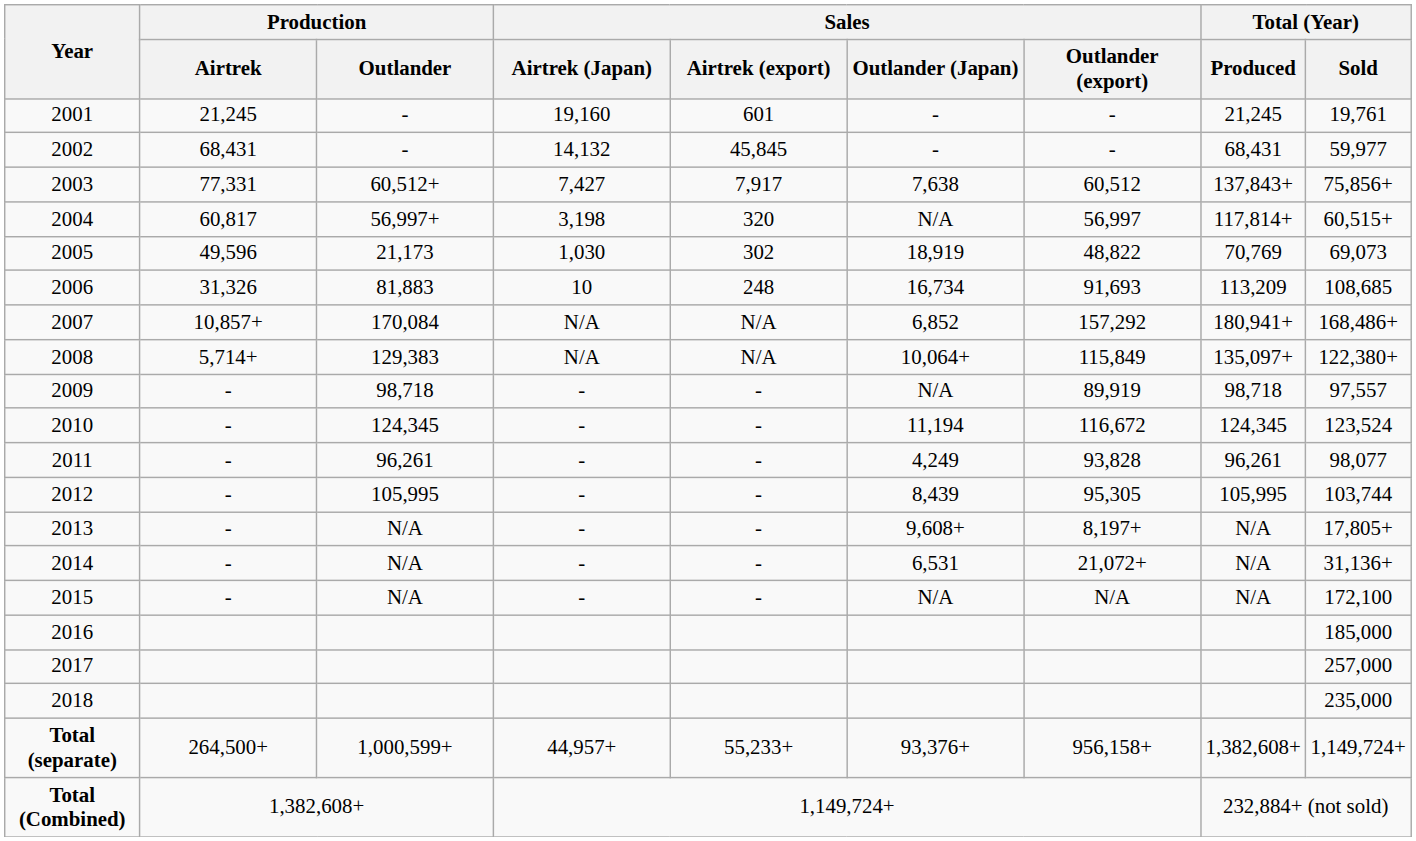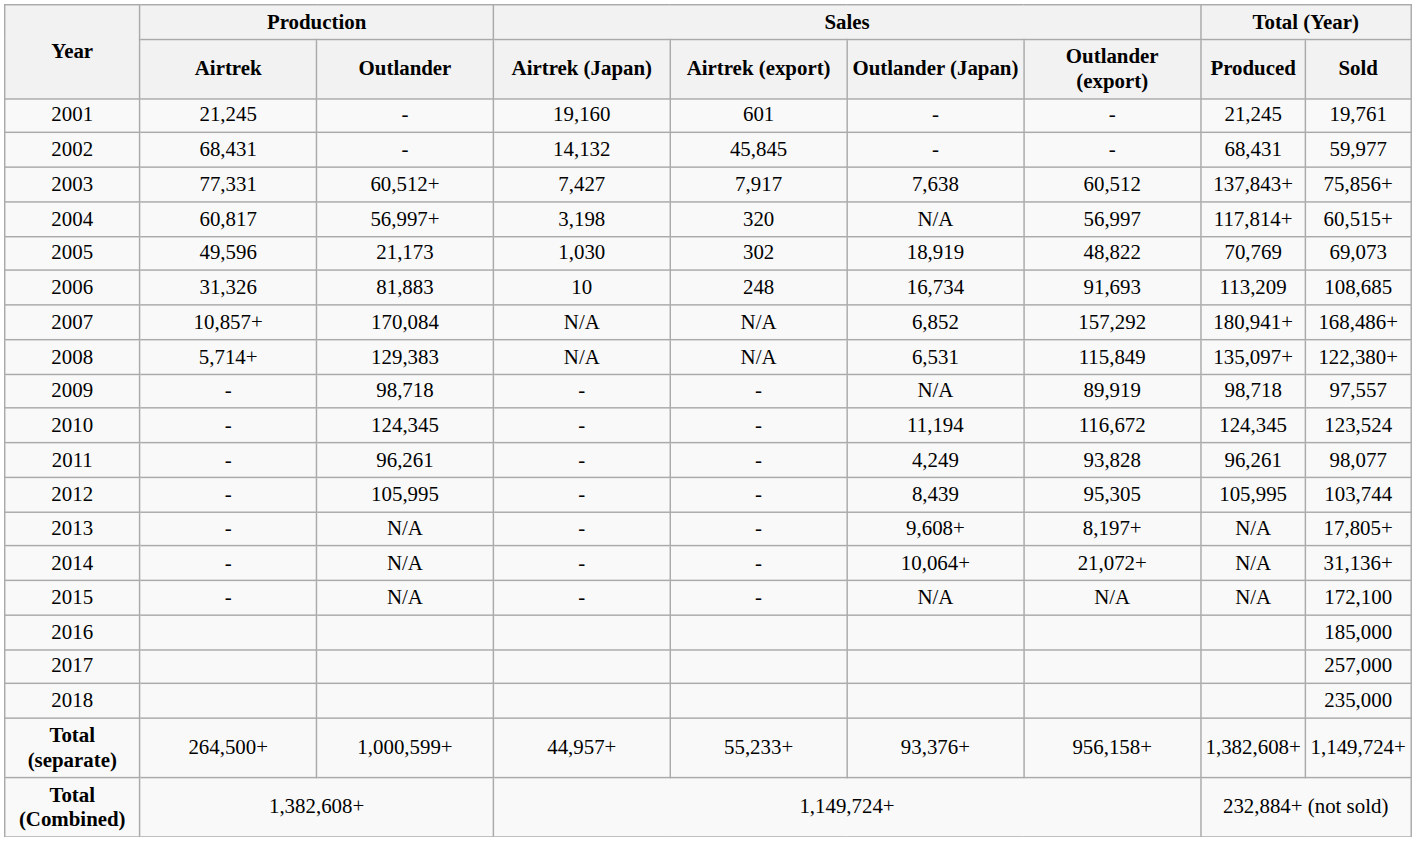 <table class="wikitable" style="font-size:90%; text-align:center">
 <tr>
 <th rowspan=2 style="width:6em">Year</th>
 <th colspan=2>Production</th>
 <th colspan=4>Sales</th>
 <th colspan="2">Total (Year)</th>
 </tr>
 <tr>
 <th style="width:8em">Airtrek</th>
 <th style="width:8em">Outlander</th>
 <th style="width:8em">Airtrek (Japan)</th>
 <th style="width:8em">Airtrek (export)</th>
 <th style="width:8em">Outlander (Japan)</th>
 <th style="width:8em">Outlander (export)</th>
 <th>Produced</th>
 <th>Sold</th>
 </tr>
 <tr>
 <td>2001</td>
 <td>21,245</td>
 <td>-</td>
 <td>19,160</td>
 <td>601</td>
 <td>-</td>
 <td>-</td>
 <td>21,245</td>
 <td>19,761</td>
 </tr>
 <tr>
 <td>2002</td>
 <td>68,431</td>
 <td>-</td>
 <td>14,132</td>
 <td>45,845</td>
 <td>-</td>
 <td>-</td>
 <td>68,431</td>
 <td>59,977</td>
 </tr>
 <tr>
 <td>2003</td>
 <td>77,331</td>
 <td>60,512+</td>
 <td>7,427</td>
 <td>7,917</td>
 <td>7,638</td>
 <td>60,512</td>
 <td>137,843+</td>
 <td>75,856+</td>
 </tr>
 <tr>
 <td>2004</td>
 <td>60,817</td>
 <td>56,997+</td>
 <td>3,198</td>
 <td>320</td>
 <td>N/A</td>
 <td>56,997</td>
 <td>117,814+</td>
 <td>60,515+</td>
 </tr>
 <tr>
 <td>2005</td>
 <td>49,596</td>
 <td>21,173</td>
 <td>1,030</td>
 <td>302</td>
 <td>18,919</td>
 <td>48,822</td>
 <td>70,769</td>
 <td>69,073</td>
 </tr>
 <tr>
 <td>2006</td>
 <td>31,326</td>
 <td>81,883</td>
 <td>10</td>
 <td>248</td>
 <td>16,734</td>
 <td>91,693</td>
 <td>113,209</td>
 <td>108,685</td>
 </tr>
 <tr>
 <td>2007</td>
 <td>10,857+</td>
 <td>170,084</td>
 <td>N/A</td>
 <td>N/A</td>
 <td>6,852</td>
 <td>157,292</td>
 <td>180,941+</td>
 <td>168,486+</td>
 </tr>
 <tr>
 <td>2008</td>
 <td>5,714+</td>
 <td>129,383</td>
 <td>N/A</td>
 <td>N/A</td>
-<td>10,064+</td>
+<td>6,531</td>
 <td>115,849</td>
 <td>135,097+</td>
 <td>122,380+</td>
 </tr>
 <tr>
 <td>2009</td>
 <td>-</td>
 <td>98,718</td>
 <td>-</td>
 <td>-</td>
 <td>N/A</td>
 <td>89,919</td>
 <td>98,718</td>
 <td>97,557</td>
 </tr>
 <tr>
 <td>2010</td>
 <td>-</td>
 <td>124,345</td>
 <td>-</td>
 <td>-</td>
 <td>11,194</td>
 <td>116,672</td>
 <td>124,345</td>
 <td>123,524</td>
 </tr>
 <tr>
 <td>2011</td>
 <td>-</td>
 <td>96,261</td>
 <td>-</td>
 <td>-</td>
 <td>4,249</td>
 <td>93,828</td>
 <td>96,261</td>
 <td>98,077</td>
 </tr>
 <tr>
 <td>2012</td>
 <td>-</td>
 <td>105,995</td>
 <td>-</td>
 <td>-</td>
 <td>8,439</td>
 <td>95,305</td>
 <td>105,995</td>
 <td>103,744</td>
 </tr>
 <tr>
 <td>2013</td>
 <td>-</td>
 <td>N/A</td>
 <td>-</td>
 <td>-</td>
 <td>9,608+</td>
 <td>8,197+</td>
 <td>N/A</td>
 <td>17,805+</td>
 </tr>
 <tr>
 <td>2014</td>
 <td>-</td>
 <td>N/A</td>
 <td>-</td>
 <td>-</td>
-<td>6,531</td>
+<td>10,064+</td>
 <td>21,072+</td>
 <td>N/A</td>
 <td>31,136+</td>
 </tr>
 <tr>
 <td>2015</td>
 <td>-</td>
 <td>N/A</td>
 <td>-</td>
 <td>-</td>
 <td>N/A</td>
 <td>N/A</td>
 <td>N/A</td>
 <td>172,100</td>
 </tr>
 <tr>
 <td>2016</td>
 <td></td>
 <td></td>
 <td></td>
 <td></td>
 <td></td>
 <td></td>
 <td></td>
 <td>185,000</td>
 </tr>
 <tr>
 <td>2017</td>
 <td></td>
 <td></td>
 <td></td>
 <td></td>
 <td></td>
 <td></td>
 <td></td>
 <td>257,000</td>
 </tr>
 <tr>
 <td>2018</td>
 <td></td>
 <td></td>
 <td></td>
 <td></td>
 <td></td>
 <td></td>
 <td></td>
 <td>235,000</td>
 </tr>
 <tr>
 <td><strong>Total (separate)</strong></td>
 <td>264,500+</td>
 <td>1,000,599+</td>
 <td>44,957+</td>
 <td>55,233+</td>
 <td>93,376+</td>
 <td>956,158+</td>
 <td>1,382,608+</td>
 <td>1,149,724+</td>
 </tr>
 <tr>
 <td><strong>Total (Combined)</strong></td>
 <td colspan="2">1,382,608+</td>
 <td colspan="4">1,149,724+</td>
 <td colspan="2">232,884+ (not sold)</td>
 </tr>
 </table>
